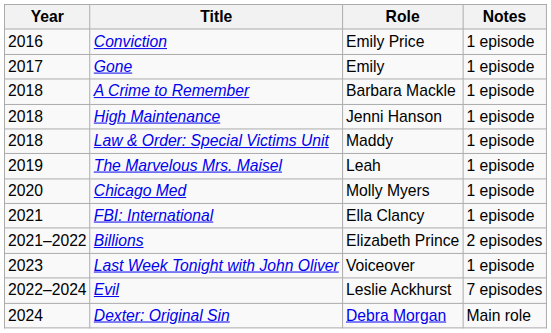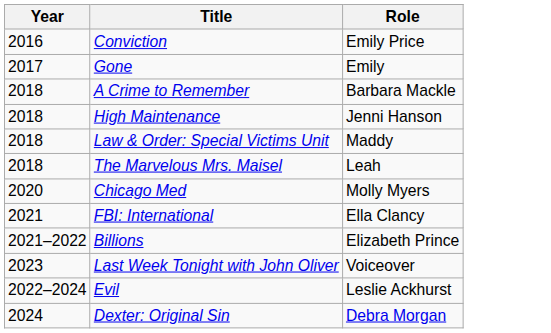 <table class="wikitable sortable">
 <tr>
 <th>Year</th>
 <th>Title</th>
 <th>Role</th>
-<th>Notes</th>
 </tr>
 <tr>
 <td>2016</td>
 <td><em><a href='#'>Conviction</a></em></td>
 <td>Emily Price</td>
-<td>1 episode</td>
 </tr>
 <tr>
 <td>2017</td>
 <td><em><a href='#'>Gone</a></em></td>
 <td>Emily</td>
-<td>1 episode</td>
 </tr>
 <tr>
 <td>2018</td>
 <td><em><a href='#'>A Crime to Remember</a></em></td>
 <td>Barbara Mackle</td>
-<td>1 episode</td>
 </tr>
 <tr>
 <td>2018</td>
 <td><em><a href='#'>High Maintenance</a></em></td>
 <td>Jenni Hanson</td>
-<td>1 episode</td>
 </tr>
 <tr>
 <td>2018</td>
 <td><em><a href='#'>Law & Order: Special Victims Unit</a></em></td>
 <td>Maddy</td>
-<td>1 episode</td>
 </tr>
 <tr>
-<td>2019</td>
+<td>2018</td>
 <td><em><a href='#'>The Marvelous Mrs. Maisel</a></em></td>
 <td>Leah</td>
-<td>1 episode</td>
 </tr>
 <tr>
 <td>2020</td>
 <td><em><a href='#'>Chicago Med</a></em></td>
 <td>Molly Myers</td>
-<td>1 episode</td>
 </tr>
 <tr>
 <td>2021</td>
 <td><em><a href='#'>FBI: International</a></em></td>
 <td>Ella Clancy</td>
-<td>1 episode</td>
 </tr>
 <tr>
 <td>2021–2022</td>
 <td><em><a href='#'>Billions</a></em></td>
 <td>Elizabeth Prince</td>
-<td>2 episodes</td>
 </tr>
 <tr>
 <td>2023</td>
 <td><em><a href='#'>Last Week Tonight with John Oliver</a></em></td>
 <td>Voiceover</td>
-<td>1 episode</td>
 </tr>
 <tr>
 <td>2022–2024</td>
 <td><em><a href='#'>Evil</a></em></td>
 <td>Leslie Ackhurst</td>
-<td>7 episodes</td>
 </tr>
 <tr>
 <td>2024</td>
 <td><em><a href='#'>Dexter: Original Sin</a></em></td>
 <td><a href='#'>Debra Morgan</a></td>
-<td>Main role</td>
 </tr>
 </table>
